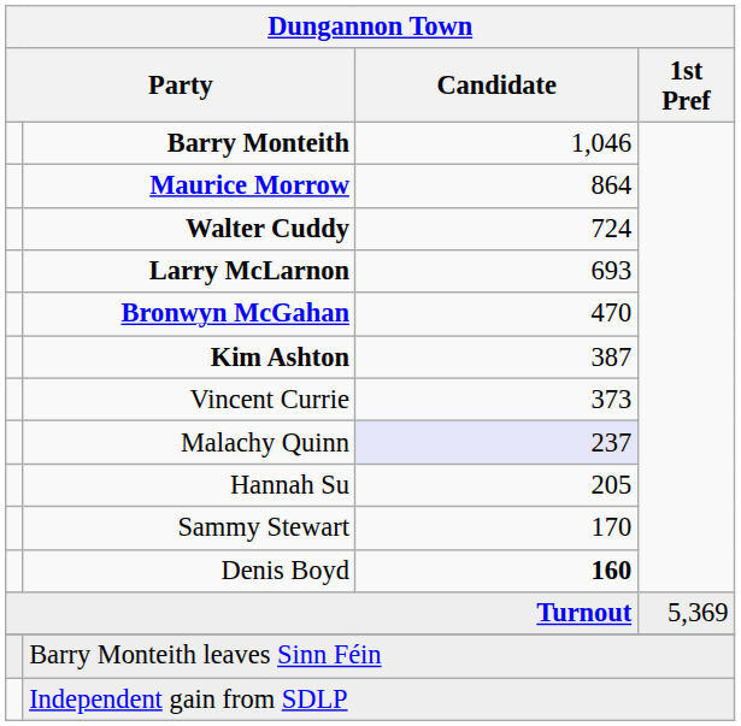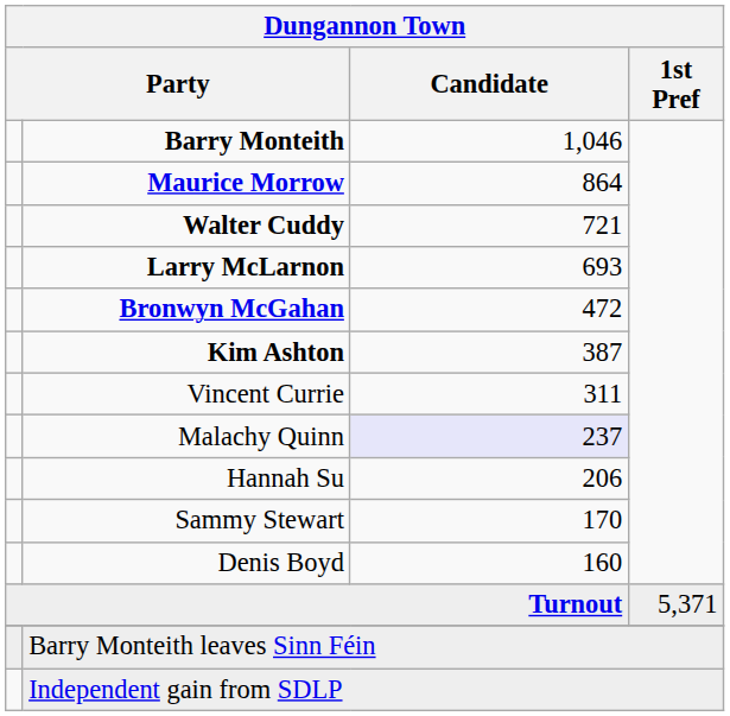 <table class="wikitable">
 <tr>
 <th colspan="4" align="center"><a href='#'>Dungannon Town</a></th>
 </tr>
 <tr>
 <th colspan="2" align="center" width=200>Party</th>
 <th width=160>Candidate</th>
 <th width=50>1st Pref</th>
 </tr>
 <tr>
 <td></td>
 <td align="right"><strong>Barry Monteith</strong></td>
 <td align="right">1,046</td>
 </tr>
 <tr>
 <td></td>
 <td align="right"><strong><a href='#'>Maurice Morrow</a></strong></td>
 <td align="right">864</td>
 </tr>
 <tr>
 <td></td>
 <td align="right"><strong>Walter Cuddy</strong></td>
-<td align="right">724</td>
+<td align="right">721</td>
 </tr>
 <tr>
 <td></td>
 <td align="right"><strong>Larry McLarnon</strong></td>
 <td align="right">693</td>
 </tr>
 <tr>
 <td></td>
 <td align="right"><strong><a href='#'>Bronwyn McGahan</a></strong></td>
-<td align="right">470</td>
+<td align="right">472</td>
 </tr>
 <tr>
 <td></td>
 <td align="right"><strong>Kim Ashton</strong></td>
 <td align="right">387</td>
 </tr>
 <tr>
 <td></td>
 <td align="right">Vincent Currie</td>
-<td align="right">373</td>
+<td align="right">311</td>
 </tr>
 <tr>
 <td></td>
 <td align="right">Malachy Quinn</td>
 <td align="right" style="background: lavender;">237</td>
 </tr>
 <tr>
 <td></td>
 <td align="right">Hannah Su</td>
-<td align="right">205</td>
+<td align="right">206</td>
 </tr>
 <tr>
 <td></td>
 <td align="right">Sammy Stewart</td>
 <td align="right">170</td>
 </tr>
 <tr>
 <td></td>
 <td align="right">Denis Boyd</td>
-<td align="right"><strong>160</strong></td>
+<td align="right">160</td>
 </tr>
 <tr bgcolor="EEEEEE">
 <td colspan=3 align="right"><strong><a href='#'>Turnout</a></strong></td>
-<td align="right">5,369</td>
+<td align="right">5,371</td>
 </tr>
 <tr>
 </tr>
 <tr bgcolor="EEEEEE">
 <td bgcolor=></td>
 <td colspan=3 bgcolor="EEEEEE">Barry Monteith leaves <a href='#'>Sinn Féin</a></td>
 </tr>
 <tr>
 <td bgcolor=></td>
 <td colspan=3 bgcolor="EEEEEE"><a href='#'>Independent</a> gain from <a href='#'>SDLP</a></td>
 </tr>
 </table>
